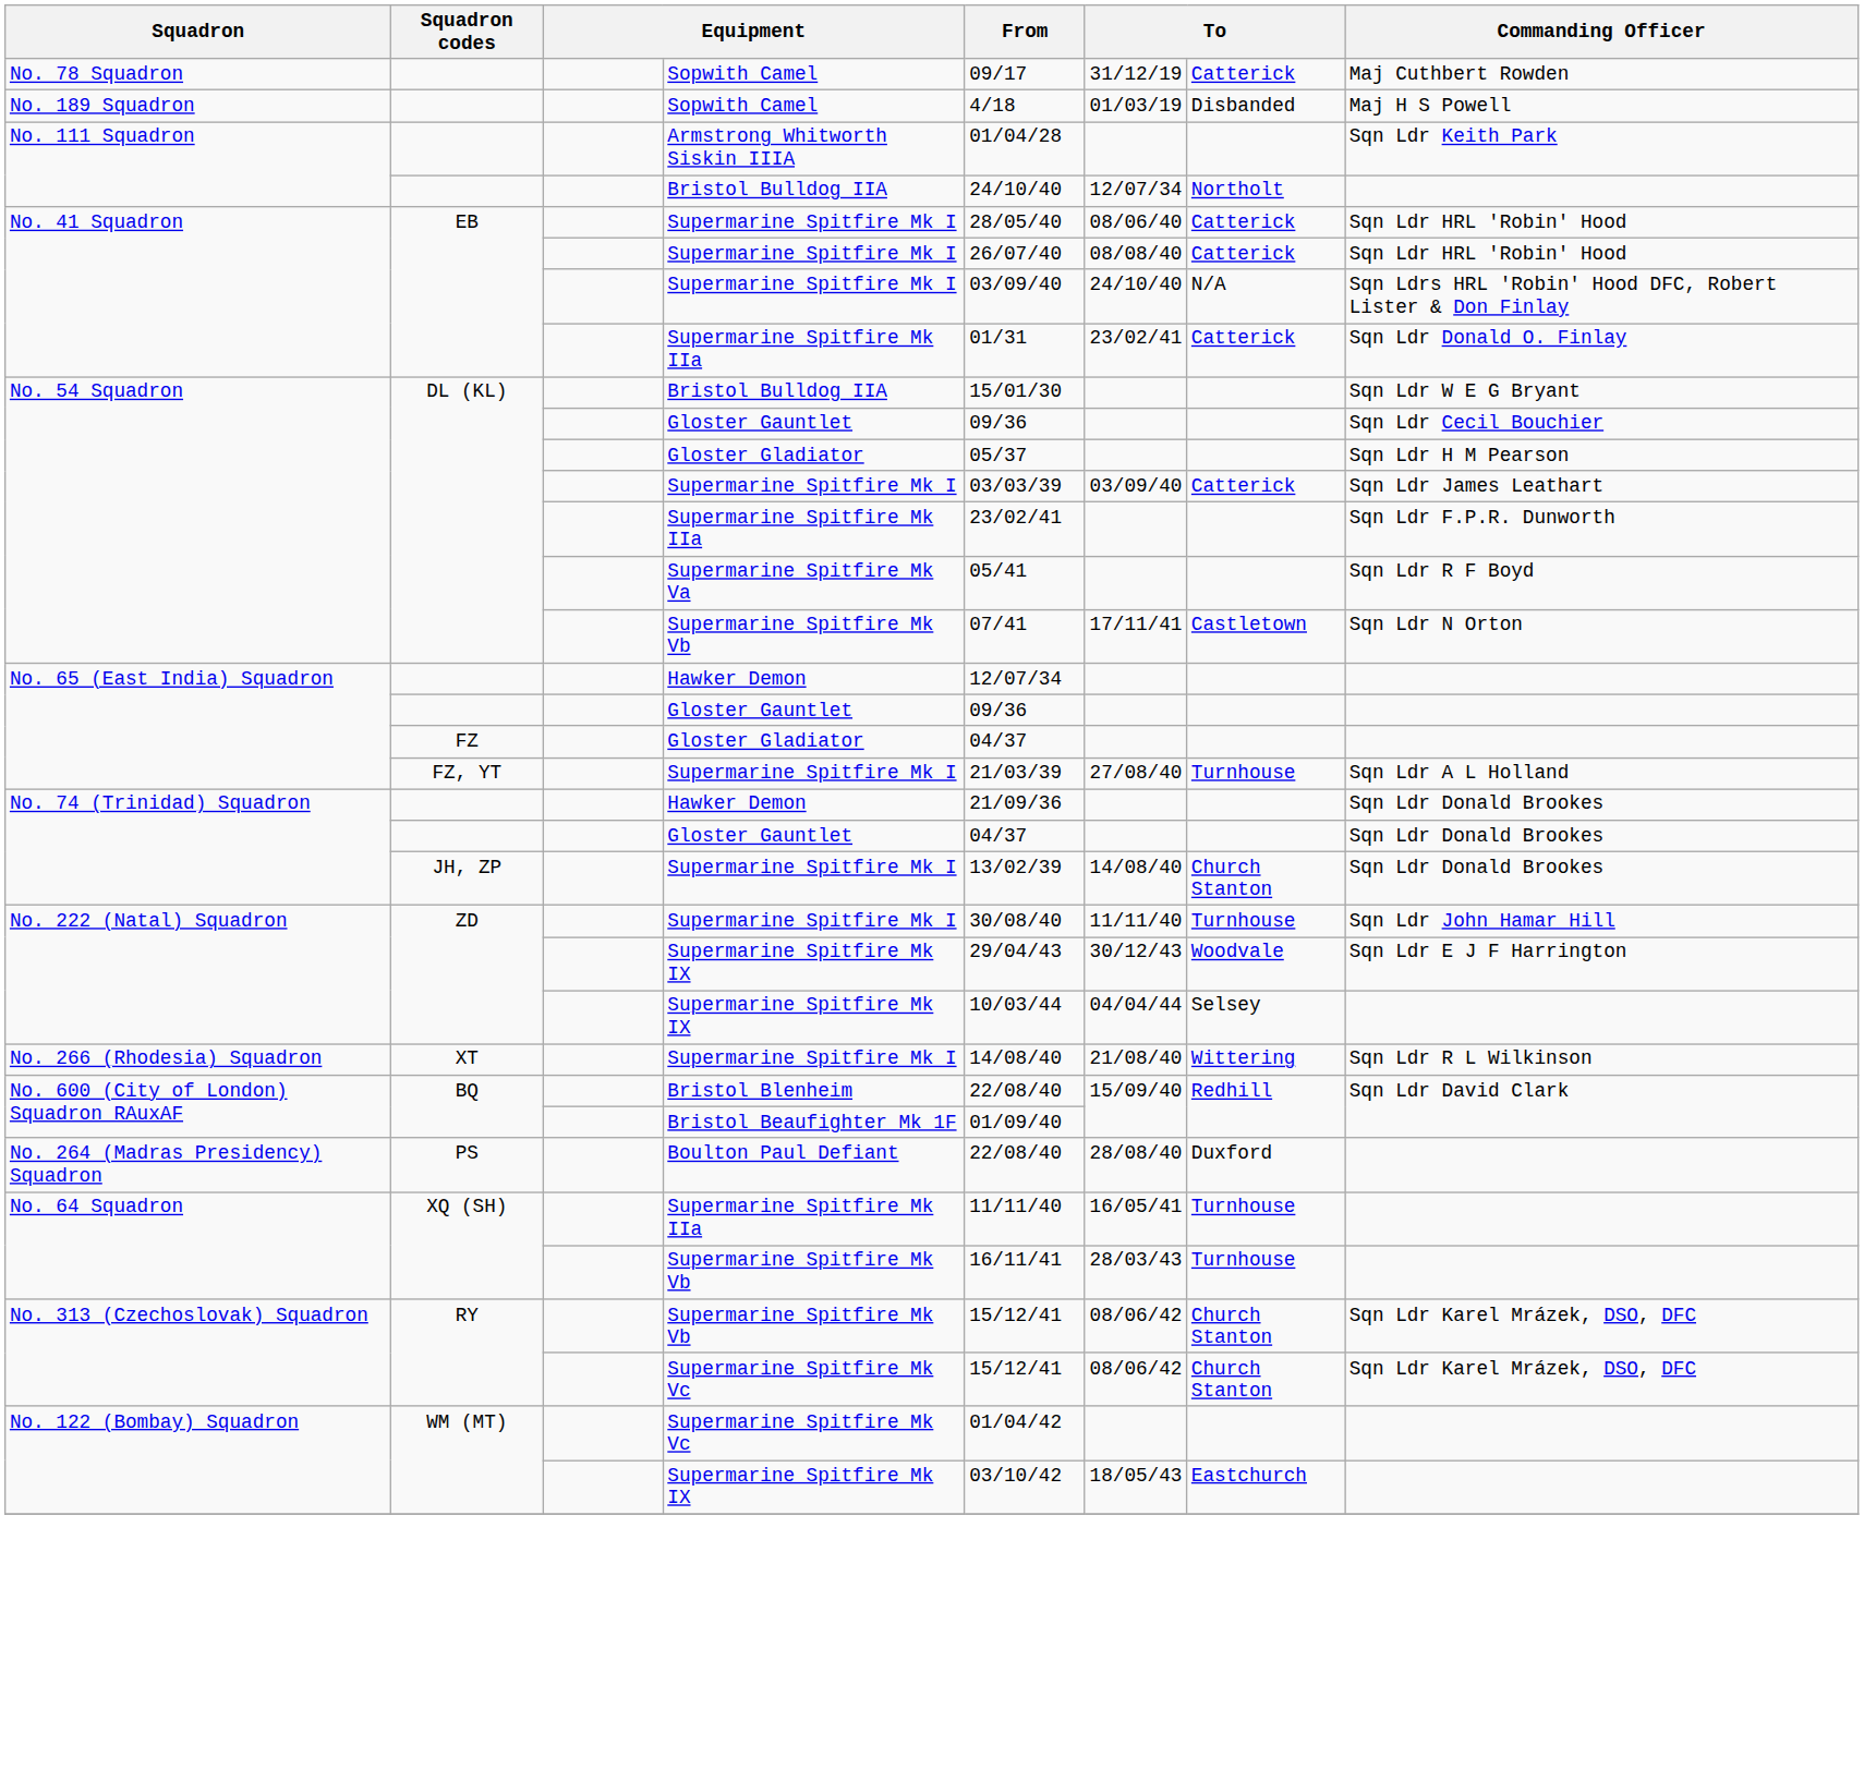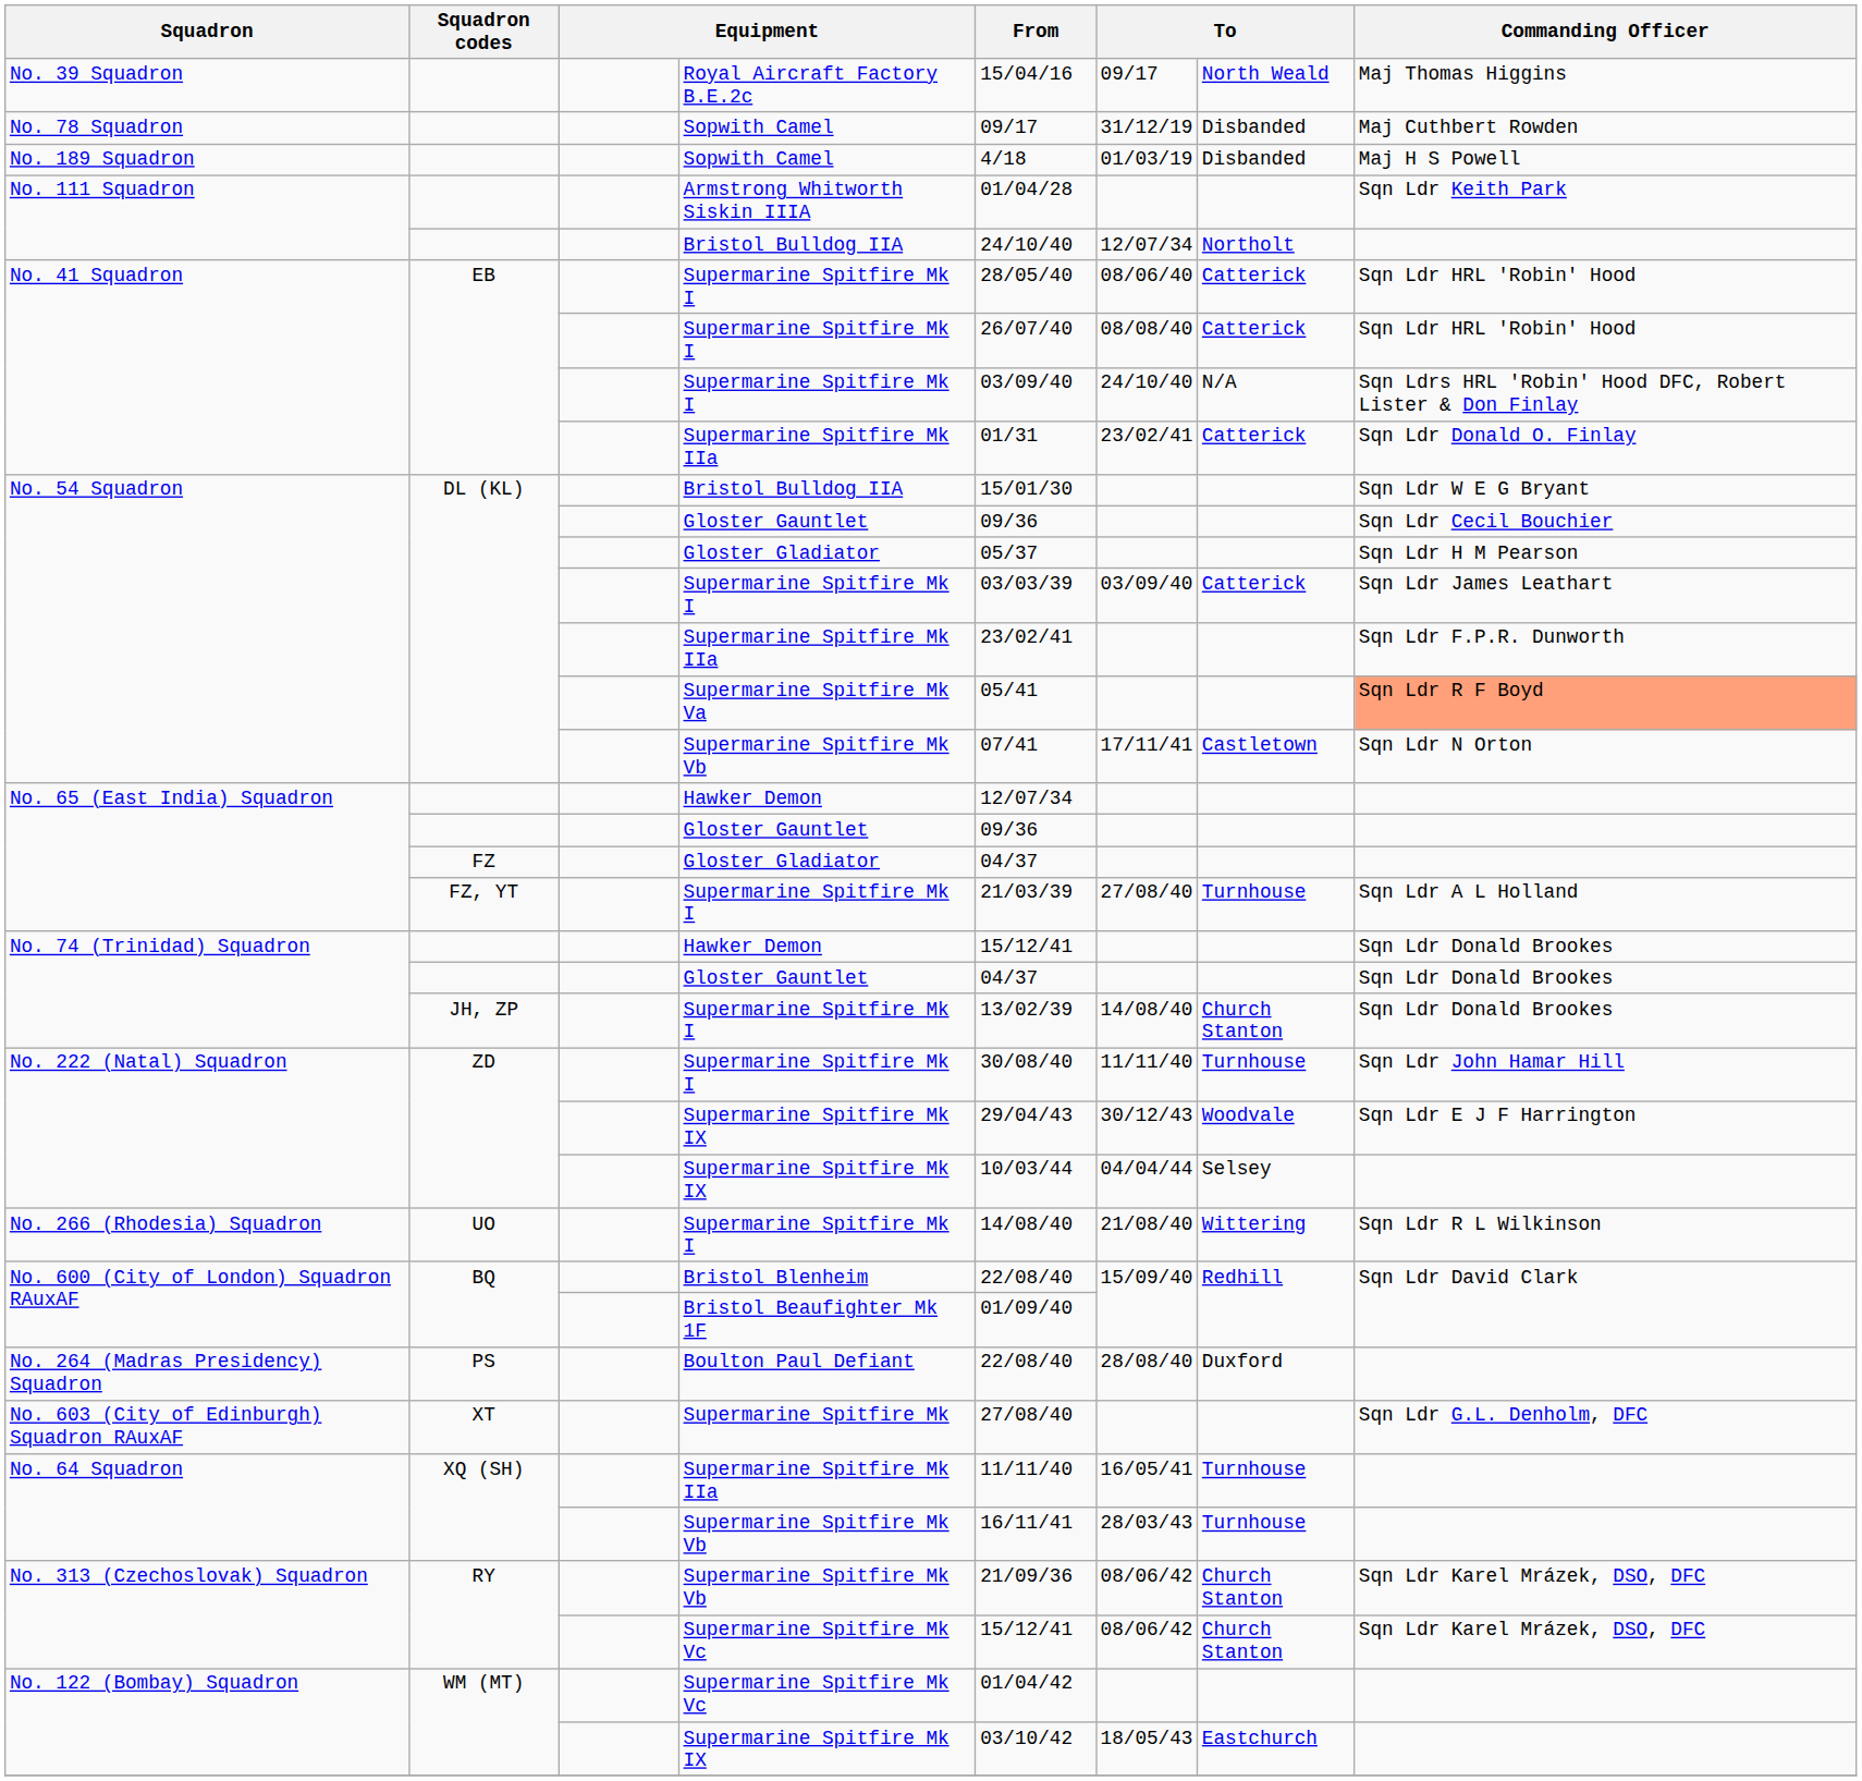 <table class="wikitable">
 <tr>
 <th>Squadron</th>
 <th>Squadron codes</th>
 <th colspan=2>Equipment</th>
 <th width="75">From</th>
 <th colspan=2>To</th>
 <th>Commanding Officer</th>
 </tr>
 <tr valign="top">
+<td><a href='#'>No. 39 Squadron</a></td>
+<td align="center"></td>
+<td width="75"></td>
+<td><a href='#'>Royal Aircraft Factory B.E.2c</a></td>
+<td>15/04/16</td>
+<td>09/17</td>
+<td><a href='#'>North Weald</a></td>
+<td>Maj Thomas Higgins</td>
+</tr>
+<tr valign="top">
 <td><a href='#'>No. 78 Squadron</a></td>
 <td align="center"></td>
 <td width="75"></td>
 <td><a href='#'>Sopwith Camel</a></td>
 <td>09/17</td>
 <td>31/12/19</td>
-<td><a href='#'>Catterick</a></td>
+<td>Disbanded</td>
 <td>Maj Cuthbert Rowden</td>
 </tr>
 <tr valign="top">
 <td><a href='#'>No. 189 Squadron</a></td>
 <td align="center"></td>
 <td width="75"></td>
 <td><a href='#'>Sopwith Camel</a></td>
 <td>4/18</td>
 <td>01/03/19</td>
 <td>Disbanded</td>
 <td>Maj H S Powell</td>
 </tr>
 <tr valign="top">
 <td rowspan=2><a href='#'>No. 111 Squadron</a></td>
 <td align="center"></td>
 <td width="75"></td>
 <td><a href='#'>Armstrong Whitworth Siskin IIIA</a></td>
 <td>01/04/28</td>
 <td></td>
 <td></td>
 <td>Sqn Ldr <a href='#'>Keith Park</a></td>
 </tr>
 <tr valign="top">
 <td align="center"></td>
 <td width="75"></td>
 <td><a href='#'>Bristol Bulldog IIA</a></td>
 <td>24/10/40</td>
 <td>12/07/34</td>
 <td><a href='#'>Northolt</a></td>
 <td></td>
 </tr>
 <tr valign="top">
 <td rowspan=4><a href='#'>No. 41 Squadron</a></td>
 <td rowspan=4 align="center">EB</td>
 <td></td>
 <td><a href='#'>Supermarine Spitfire Mk I</a></td>
 <td>28/05/40</td>
 <td>08/06/40</td>
 <td><a href='#'>Catterick</a></td>
 <td>Sqn Ldr HRL 'Robin' Hood</td>
 </tr>
 <tr valign="top">
 <td></td>
 <td><a href='#'>Supermarine Spitfire Mk I</a></td>
 <td>26/07/40</td>
 <td>08/08/40</td>
 <td><a href='#'>Catterick</a></td>
 <td>Sqn Ldr HRL 'Robin' Hood</td>
 </tr>
 <tr valign="top">
 <td></td>
 <td><a href='#'>Supermarine Spitfire Mk I</a></td>
 <td>03/09/40</td>
 <td>24/10/40</td>
 <td>N/A</td>
 <td>Sqn Ldrs HRL 'Robin' Hood DFC, Robert Lister & <a href='#'>Don Finlay</a></td>
 </tr>
 <tr valign="top">
 <td></td>
 <td><a href='#'>Supermarine Spitfire Mk IIa</a></td>
 <td>01/31</td>
 <td>23/02/41</td>
 <td><a href='#'>Catterick</a></td>
 <td>Sqn Ldr <a href='#'>Donald O. Finlay</a></td>
 </tr>
 <tr valign="top">
 <td rowspan=7><a href='#'>No. 54 Squadron</a></td>
 <td rowspan=7 align="center">DL (KL)</td>
 <td></td>
 <td><a href='#'>Bristol Bulldog IIA</a></td>
 <td>15/01/30</td>
 <td></td>
 <td></td>
 <td>Sqn Ldr W E G Bryant</td>
 </tr>
 <tr valign="top">
 <td></td>
 <td><a href='#'>Gloster Gauntlet</a></td>
 <td>09/36</td>
 <td></td>
 <td></td>
 <td>Sqn Ldr <a href='#'>Cecil Bouchier</a></td>
 </tr>
 <tr valign="top">
 <td></td>
 <td><a href='#'>Gloster Gladiator</a></td>
 <td>05/37</td>
 <td></td>
 <td></td>
 <td>Sqn Ldr H M Pearson</td>
 </tr>
 <tr valign="top">
 <td></td>
 <td><a href='#'>Supermarine Spitfire Mk I</a></td>
 <td>03/03/39</td>
 <td>03/09/40</td>
 <td><a href='#'>Catterick</a></td>
 <td>Sqn Ldr James Leathart</td>
 </tr>
 <tr valign="top">
 <td></td>
 <td><a href='#'>Supermarine Spitfire Mk IIa</a></td>
 <td>23/02/41</td>
 <td></td>
 <td></td>
 <td>Sqn Ldr F.P.R. Dunworth</td>
 </tr>
 <tr valign="top">
 <td></td>
 <td><a href='#'>Supermarine Spitfire Mk Va</a></td>
 <td>05/41</td>
 <td></td>
 <td></td>
-<td>Sqn Ldr R F Boyd</td>
+<td style="background: lightsalmon;">Sqn Ldr R F Boyd</td>
 </tr>
 <tr valign="top">
 <td></td>
 <td><a href='#'>Supermarine Spitfire Mk Vb</a></td>
 <td>07/41</td>
 <td>17/11/41</td>
 <td><a href='#'>Castletown</a></td>
 <td>Sqn Ldr N Orton</td>
 </tr>
 <tr valign="top">
 <td rowspan=4><a href='#'>No. 65 (East India) Squadron</a></td>
 <td align="center"></td>
 <td width="75"></td>
 <td><a href='#'>Hawker Demon</a></td>
 <td>12/07/34</td>
 <td></td>
 <td></td>
 <td></td>
 </tr>
 <tr valign="top">
 <td align="center"></td>
 <td width="75"></td>
 <td><a href='#'>Gloster Gauntlet</a></td>
 <td>09/36</td>
 <td></td>
 <td></td>
 <td></td>
 </tr>
 <tr valign="top">
 <td align="center">FZ</td>
 <td width="75"></td>
 <td><a href='#'>Gloster Gladiator</a></td>
 <td>04/37</td>
 <td></td>
 <td></td>
 <td></td>
 </tr>
 <tr valign="top">
 <td align="center">FZ, YT</td>
 <td></td>
 <td><a href='#'>Supermarine Spitfire Mk I</a></td>
 <td>21/03/39</td>
 <td>27/08/40</td>
 <td><a href='#'>Turnhouse</a></td>
 <td>Sqn Ldr A L Holland</td>
 </tr>
 <tr valign="top">
 <td rowspan=3><a href='#'>No. 74 (Trinidad) Squadron</a></td>
 <td align="center"></td>
 <td width="75"></td>
 <td><a href='#'>Hawker Demon</a></td>
-<td>21/09/36</td>
+<td>15/12/41</td>
 <td></td>
 <td></td>
 <td>Sqn Ldr Donald Brookes</td>
 </tr>
 <tr valign="top">
 <td align="center"></td>
 <td width="75"></td>
 <td><a href='#'>Gloster Gauntlet</a></td>
 <td>04/37</td>
 <td></td>
 <td></td>
 <td>Sqn Ldr Donald Brookes</td>
 </tr>
 <tr valign="top">
 <td align="center">JH, ZP</td>
 <td></td>
 <td><a href='#'>Supermarine Spitfire Mk I</a></td>
 <td>13/02/39</td>
 <td>14/08/40</td>
 <td><a href='#'>Church Stanton</a></td>
 <td>Sqn Ldr Donald Brookes</td>
 </tr>
 <tr valign="top">
 <td rowspan=3><a href='#'>No. 222 (Natal) Squadron</a></td>
 <td rowspan=3 align="center">ZD</td>
 <td width="75"></td>
 <td><a href='#'>Supermarine Spitfire Mk I</a></td>
 <td>30/08/40</td>
 <td>11/11/40</td>
 <td><a href='#'>Turnhouse</a></td>
 <td>Sqn Ldr <a href='#'>John Hamar Hill</a></td>
 </tr>
 <tr valign="top">
 <td width="75"></td>
 <td><a href='#'>Supermarine Spitfire Mk IX</a></td>
 <td>29/04/43</td>
 <td>30/12/43</td>
 <td><a href='#'>Woodvale</a></td>
 <td>Sqn Ldr E J F Harrington</td>
 </tr>
 <tr valign="top">
 <td width="75"></td>
 <td><a href='#'>Supermarine Spitfire Mk IX</a></td>
 <td>10/03/44</td>
 <td>04/04/44</td>
 <td>Selsey</td>
 <td></td>
 </tr>
 <tr valign="top">
 <td><a href='#'>No. 266 (Rhodesia) Squadron</a></td>
-<td align="center">XT</td>
+<td align="center">UO</td>
 <td></td>
 <td><a href='#'>Supermarine Spitfire Mk I</a></td>
 <td>14/08/40</td>
 <td>21/08/40</td>
 <td><a href='#'>Wittering</a></td>
 <td>Sqn Ldr R L Wilkinson</td>
 </tr>
 <tr valign="top">
 <td rowspan=2><a href='#'>No. 600 (City of London) Squadron RAuxAF</a></td>
 <td rowspan=2 align="center">BQ</td>
 <td></td>
 <td><a href='#'>Bristol Blenheim</a></td>
 <td>22/08/40</td>
 <td rowspan=2>15/09/40</td>
 <td rowspan=2><a href='#'>Redhill</a></td>
 <td rowspan=2>Sqn Ldr David Clark</td>
 </tr>
 <tr valign="top">
 <td></td>
 <td><a href='#'>Bristol Beaufighter Mk 1F</a></td>
 <td>01/09/40</td>
 </tr>
 <tr valign="top">
 <td><a href='#'>No. 264 (Madras Presidency) Squadron</a></td>
 <td align="center">PS</td>
 <td></td>
 <td><a href='#'>Boulton Paul Defiant</a></td>
 <td>22/08/40</td>
 <td>28/08/40</td>
 <td>Duxford</td>
 <td></td>
 </tr>
 <tr valign="top">
+<td><a href='#'>No. 603 (City of Edinburgh) Squadron RAuxAF</a></td>
+<td align="center">XT</td>
+<td></td>
+<td><a href='#'>Supermarine Spitfire Mk</a></td>
+<td>27/08/40</td>
+<td></td>
+<td></td>
+<td>Sqn Ldr <a href='#'>G.L. Denholm</a>, <a href='#'>DFC</a></td>
+</tr>
+<tr valign="top">
 <td rowspan=2><a href='#'>No. 64 Squadron</a></td>
 <td rowspan=2 align="center">XQ (SH)</td>
 <td></td>
 <td><a href='#'>Supermarine Spitfire Mk IIa</a></td>
 <td>11/11/40</td>
 <td>16/05/41</td>
 <td><a href='#'>Turnhouse</a></td>
 <td></td>
 </tr>
 <tr valign="top">
 <td></td>
 <td><a href='#'>Supermarine Spitfire Mk Vb</a></td>
 <td>16/11/41</td>
 <td>28/03/43</td>
 <td><a href='#'>Turnhouse</a></td>
 <td></td>
 </tr>
 <tr valign="top">
 <td rowspan=2><a href='#'>No. 313 (Czechoslovak) Squadron</a></td>
 <td rowspan=2 align="center">RY</td>
 <td></td>
 <td><a href='#'>Supermarine Spitfire Mk Vb</a></td>
-<td>15/12/41</td>
+<td>21/09/36</td>
 <td>08/06/42</td>
 <td><a href='#'>Church Stanton</a></td>
 <td>Sqn Ldr Karel Mrázek, <a href='#'>DSO</a>, <a href='#'>DFC</a></td>
 </tr>
 <tr valign="top">
 <td></td>
 <td><a href='#'>Supermarine Spitfire Mk Vc</a></td>
 <td>15/12/41</td>
 <td>08/06/42</td>
 <td><a href='#'>Church Stanton</a></td>
 <td>Sqn Ldr Karel Mrázek, <a href='#'>DSO</a>, <a href='#'>DFC</a></td>
 </tr>
 <tr valign="top">
 <td rowspan=2><a href='#'>No. 122 (Bombay) Squadron</a></td>
 <td rowspan=2 align="center">WM (MT)</td>
 <td></td>
 <td><a href='#'>Supermarine Spitfire Mk Vc</a></td>
 <td>01/04/42</td>
 <td></td>
 <td></td>
 <td></td>
 </tr>
 <tr valign="top">
 <td></td>
 <td><a href='#'>Supermarine Spitfire Mk IX</a></td>
 <td>03/10/42</td>
 <td>18/05/43</td>
 <td><a href='#'>Eastchurch</a></td>
 <td></td>
 </tr>
 <tr>
 </tr>
 </table>
